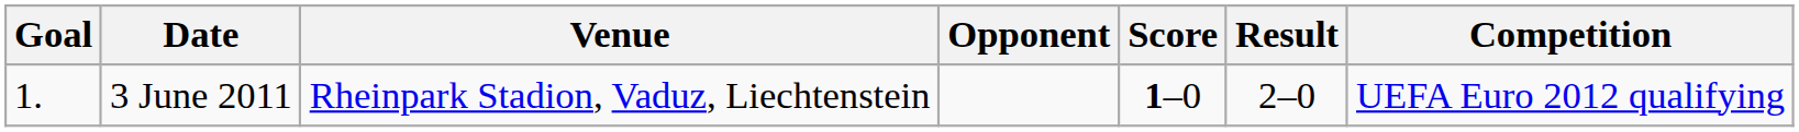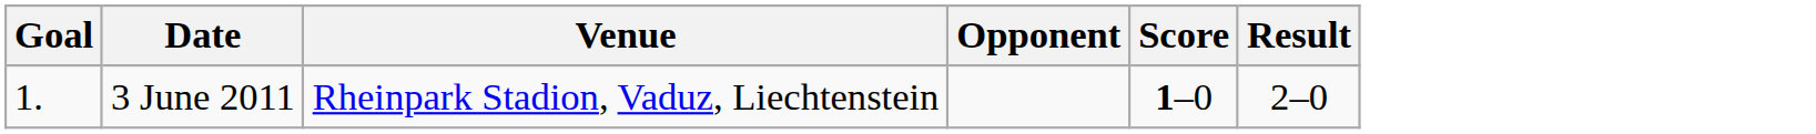 <table class="wikitable plainrowheaders sortable">
 <tr>
 <th>Goal</th>
 <th>Date</th>
 <th>Venue</th>
 <th>Opponent</th>
 <th>Score</th>
 <th>Result</th>
-<th>Competition</th>
 </tr>
 <tr>
 <td>1.</td>
 <td>3 June 2011</td>
 <td><a href='#'>Rheinpark Stadion</a>, <a href='#'>Vaduz</a>, Liechtenstein</td>
 <td></td>
 <td align=center><strong>1</strong>–0</td>
 <td align=center>2–0</td>
-<td><a href='#'>UEFA Euro 2012 qualifying</a></td>
 </tr>
 </table>
